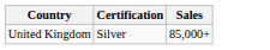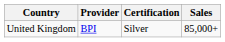 <table class="wikitable" border="1">
 <tr>
 <th>Country</th>
+<th>Provider</th>
 <th>Certification</th>
 <th>Sales</th>
 </tr>
 <tr>
 <td>United Kingdom</td>
+<td><a href='#'>BPI</a></td>
 <td>Silver</td>
 <td>85,000+</td>
 </tr>
 </table>
